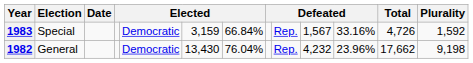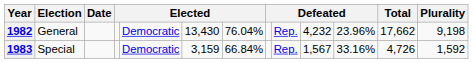 <table class=wikitable>
 <tr>
 <th>Year</th>
 <th>Election</th>
 <th>Date</th>
 <th ! colspan="4">Elected</th>
 <th ! colspan="4">Defeated</th>
 <th>Total</th>
 <th>Plurality</th>
+</tr>
+<tr>
+<th valign="top"><a href='#'>1982</a></th>
+<td valign="top">General</td>
+<td valign="top"></td>
+<td valign="top"></td>
+<td valign="top" ><a href='#'>Democratic</a></td>
+<td valign="top" align="right">13,430</td>
+<td valign="top" align="right">76.04%</td>
+<td valign="top"></td>
+<td valign="top" ><a href='#'>Rep.</a></td>
+<td valign="top" align="right">4,232</td>
+<td valign="top" align="right">23.96%</td>
+<td valign="top" align="right">17,662</td>
+<td valign="top" align="right">9,198</td>
 </tr>
 <tr>
 <th valign="top"><a href='#'>1983</a></th>
 <td valign="top">Special</td>
 <td valign="top"></td>
 <td valign="top"></td>
 <td valign="top" ><a href='#'>Democratic</a></td>
 <td valign="top" align="right">3,159</td>
 <td valign="top" align="right">66.84%</td>
 <td valign="top"></td>
 <td valign="top" ><a href='#'>Rep.</a></td>
 <td valign="top" align="right">1,567</td>
 <td valign="top" align="right">33.16%</td>
 <td valign="top" align="right">4,726</td>
 <td valign="top" align="right">1,592</td>
 </tr>
-<tr>
-<th valign="top"><a href='#'>1982</a></th>
-<td valign="top">General</td>
-<td valign="top"></td>
-<td valign="top"></td>
-<td valign="top" ><a href='#'>Democratic</a></td>
-<td valign="top" align="right">13,430</td>
-<td valign="top" align="right">76.04%</td>
-<td valign="top"></td>
-<td valign="top" ><a href='#'>Rep.</a></td>
-<td valign="top" align="right">4,232</td>
-<td valign="top" align="right">23.96%</td>
-<td valign="top" align="right">17,662</td>
-<td valign="top" align="right">9,198</td>
-</tr>
 </table>
